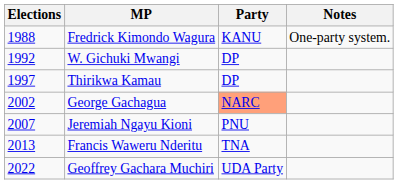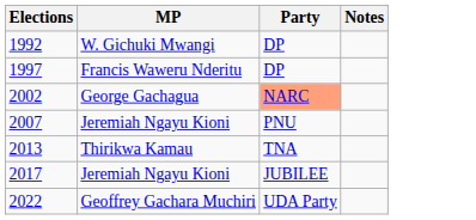 <table class="wikitable">
 <tr>
 <th>Elections</th>
 <th>MP </th>
 <th>Party</th>
 <th>Notes</th>
-</tr>
-<tr>
-<td><a href='#'>1988</a></td>
-<td><a href='#'>Fredrick Kimondo Wagura</a></td>
-<td><a href='#'>KANU</a></td>
-<td>One-party system.</td>
 </tr>
 <tr>
 <td><a href='#'>1992</a></td>
 <td><a href='#'>W. Gichuki Mwangi</a></td>
 <td><a href='#'>DP</a></td>
 <td></td>
 </tr>
 <tr>
 <td><a href='#'>1997</a></td>
-<td><a href='#'>Thirikwa Kamau</a></td>
+<td><a href='#'>Francis Waweru Nderitu</a></td>
 <td><a href='#'>DP</a></td>
 <td></td>
 </tr>
 <tr>
 <td><a href='#'>2002</a></td>
 <td><a href='#'>George Gachagua</a></td>
 <td style="background: lightsalmon;"><a href='#'>NARC</a></td>
 <td></td>
 </tr>
 <tr>
 <td><a href='#'>2007</a></td>
 <td><a href='#'>Jeremiah Ngayu Kioni</a></td>
 <td><a href='#'>PNU</a></td>
 <td></td>
 </tr>
 <tr>
 <td><a href='#'>2013</a></td>
-<td><a href='#'>Francis Waweru Nderitu</a></td>
+<td><a href='#'>Thirikwa Kamau</a></td>
 <td><a href='#'>TNA</a></td>
+<td></td>
+</tr>
+<tr>
+<td><a href='#'>2017</a></td>
+<td><a href='#'>Jeremiah Ngayu Kioni</a></td>
+<td><a href='#'>JUBILEE</a></td>
 <td></td>
 </tr>
 <tr>
 <td><a href='#'>2022</a></td>
 <td><a href='#'>Geoffrey Gachara Muchiri</a></td>
 <td><a href='#'>UDA Party</a></td>
 </tr>
 </table>
